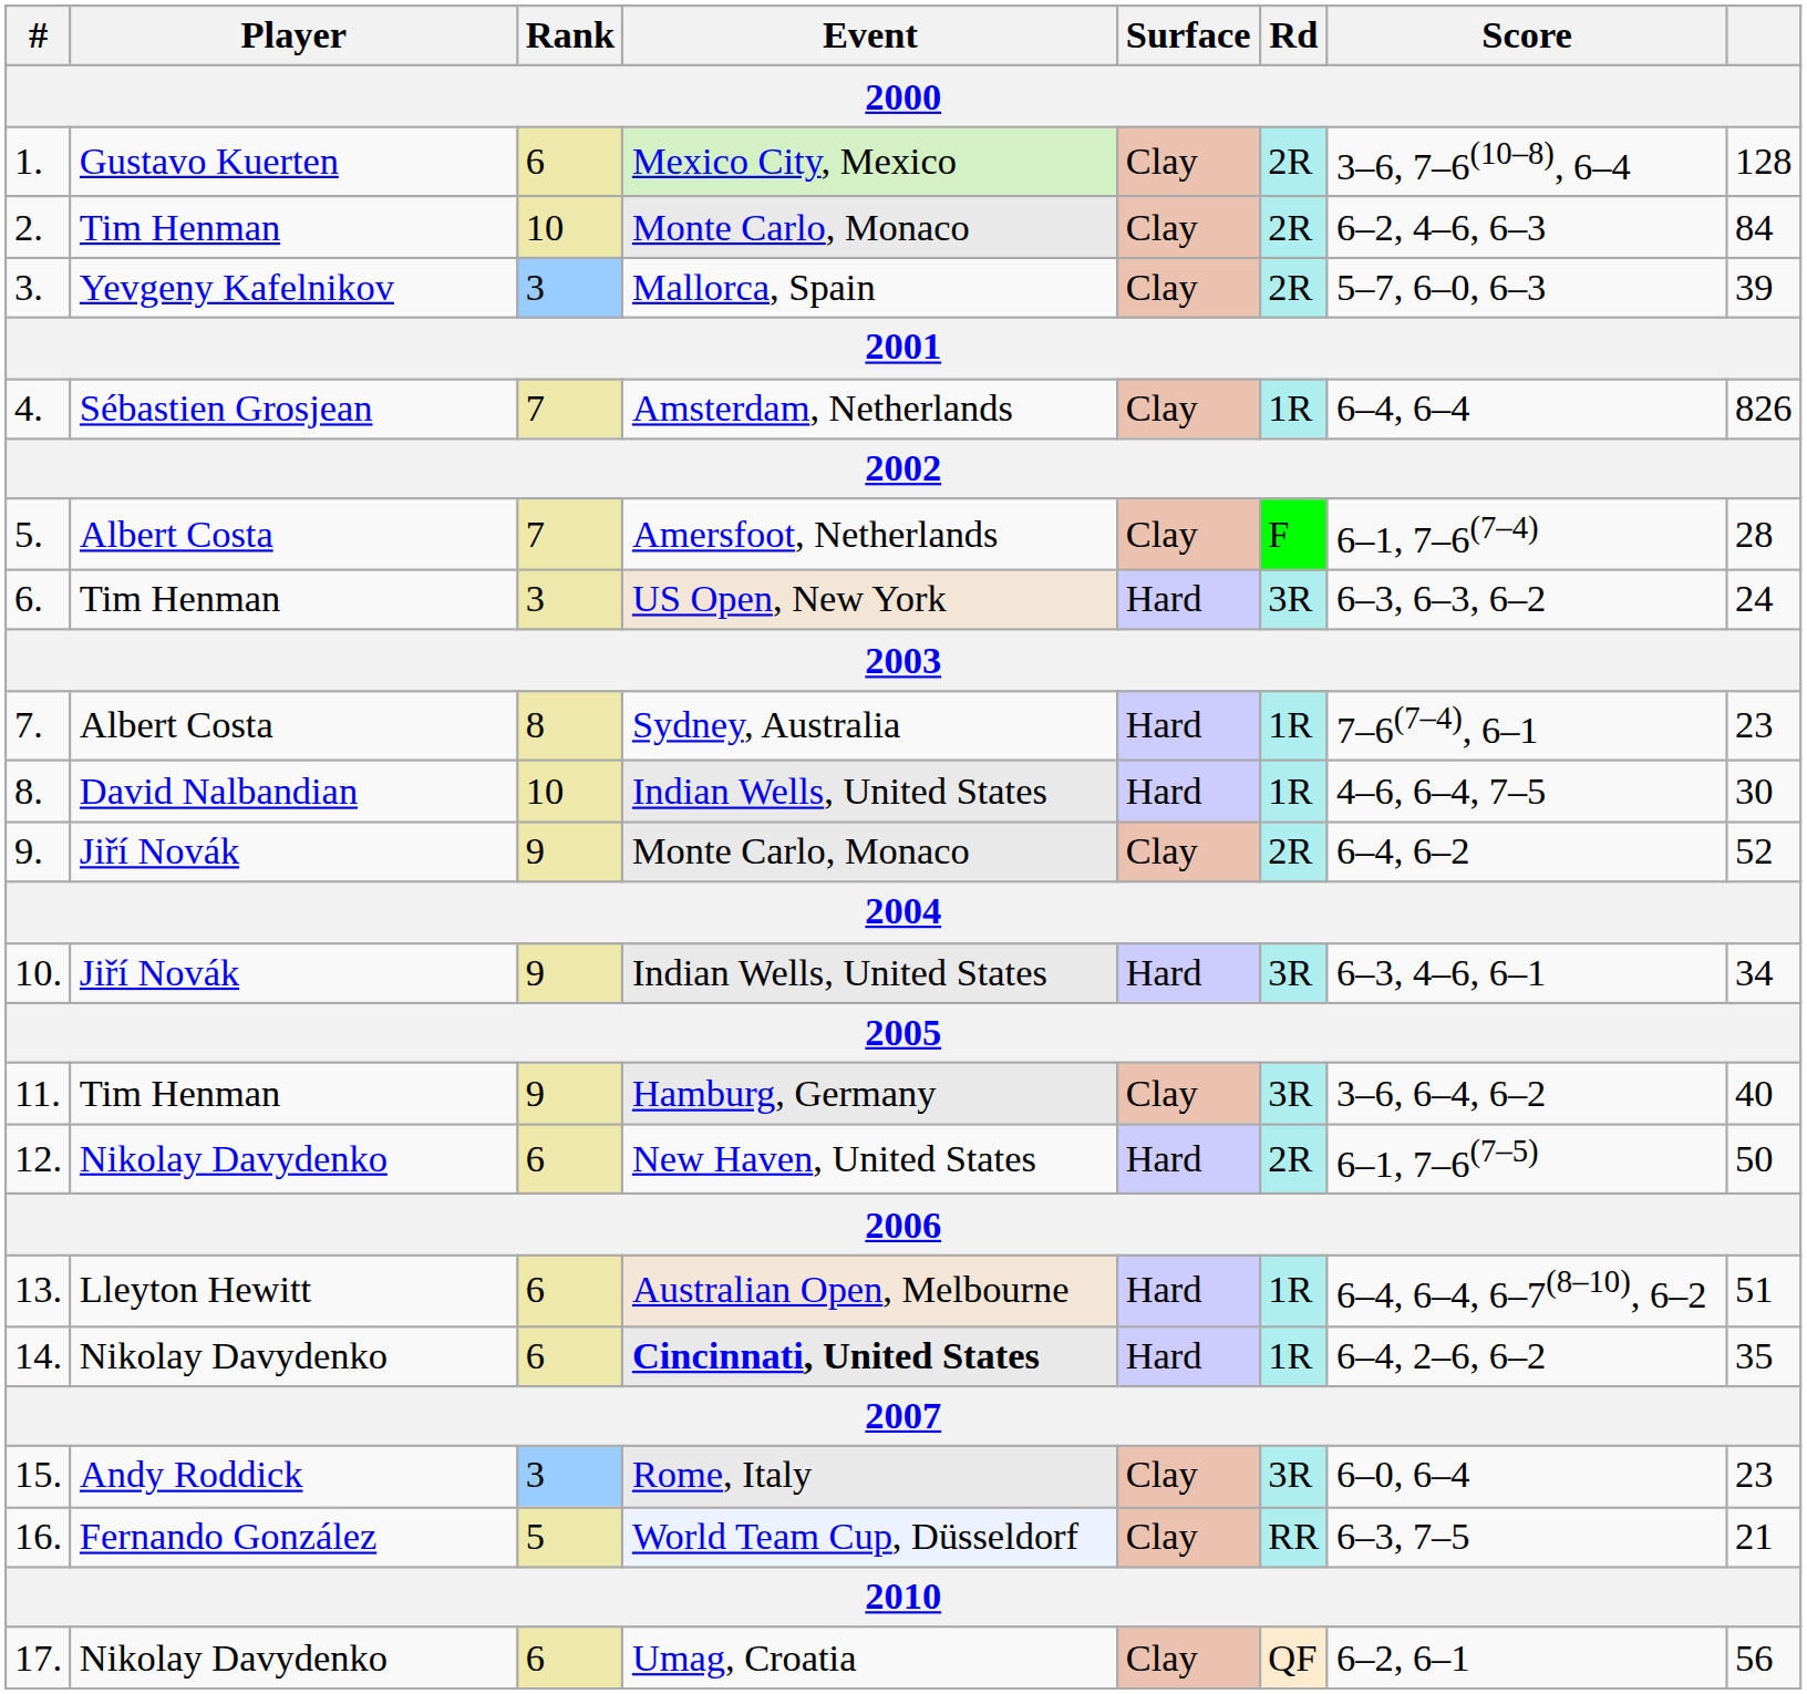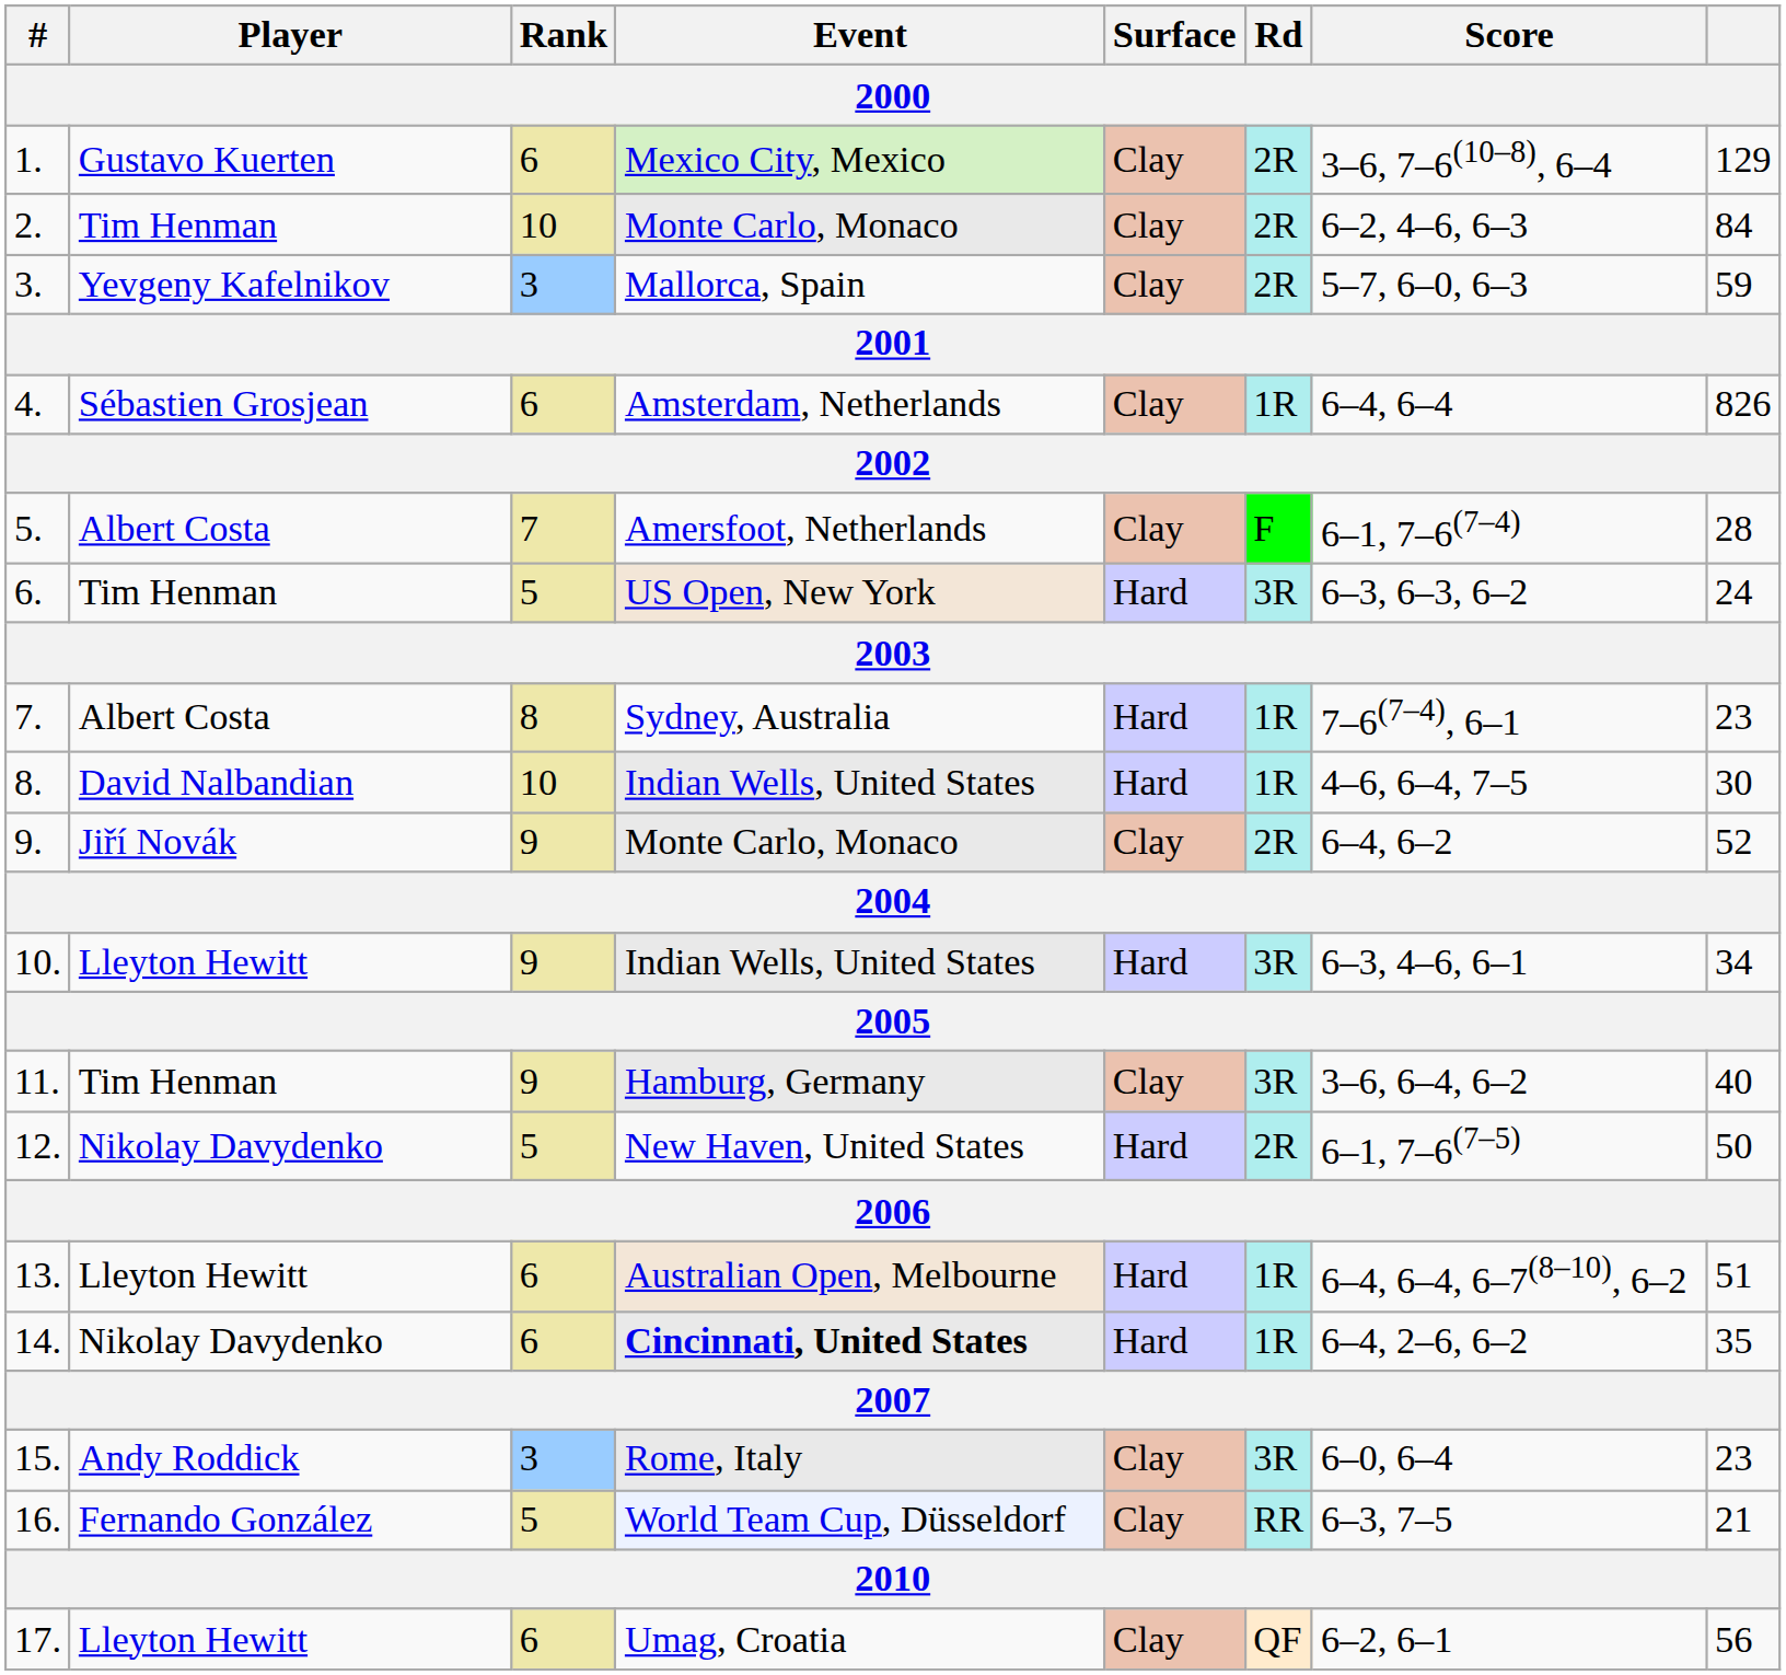 <table class="wikitable sortable">
 <tr>
 <th>#</th>
 <th width=180>Player</th>
 <th>Rank</th>
 <th width=200>Event</th>
 <th>Surface</th>
 <th>Rd</th>
 <th width=160>Score</th>
 <th></th>
 </tr>
 <tr>
 <th colspan=8><a href='#'>2000</a></th>
 </tr>
 <tr>
 <td>1.</td>
 <td> <a href='#'>Gustavo Kuerten</a></td>
 <td bgcolor=EEE8AA>6</td>
 <td bgcolor=d4f1c5><a href='#'>Mexico City</a>, Mexico</td>
 <td bgcolor=#ebc2af>Clay</td>
 <td bgcolor=afeeee>2R</td>
 <td>3–6, 7–6<sup>(10–8)</sup>, 6–4</td>
-<td>128</td>
+<td>129</td>
 </tr>
 <tr>
 <td>2.</td>
 <td> <a href='#'>Tim Henman</a></td>
 <td bgcolor=EEE8AA>10</td>
 <td bgcolor=e9e9e9><a href='#'>Monte Carlo</a>, Monaco</td>
 <td bgcolor=#ebc2af>Clay</td>
 <td bgcolor=afeeee>2R</td>
 <td>6–2, 4–6, 6–3</td>
 <td>84</td>
 </tr>
 <tr>
 <td>3.</td>
 <td> <a href='#'>Yevgeny Kafelnikov</a></td>
 <td bgcolor=99ccff>3</td>
 <td><a href='#'>Mallorca</a>, Spain</td>
 <td bgcolor=#ebc2af>Clay</td>
 <td bgcolor=afeeee>2R</td>
 <td>5–7, 6–0, 6–3</td>
-<td>39</td>
+<td>59</td>
 </tr>
 <tr>
 <th colspan=8><a href='#'>2001</a></th>
 </tr>
 <tr>
 <td>4.</td>
 <td> <a href='#'>Sébastien Grosjean</a></td>
-<td bgcolor=EEE8AA>7</td>
+<td bgcolor=EEE8AA>6</td>
 <td><a href='#'>Amsterdam</a>, Netherlands</td>
 <td bgcolor=#ebc2af>Clay</td>
 <td bgcolor=afeeee>1R</td>
 <td>6–4, 6–4</td>
 <td>826</td>
 </tr>
 <tr>
 <th colspan=8><a href='#'>2002</a></th>
 </tr>
 <tr>
 <td>5.</td>
 <td> <a href='#'>Albert Costa</a></td>
 <td bgcolor=EEE8AA>7</td>
 <td><a href='#'>Amersfoot</a>, Netherlands</td>
 <td bgcolor=#ebc2af>Clay</td>
 <td bgcolor=lime>F</td>
 <td>6–1, 7–6<sup>(7–4)</sup></td>
 <td>28</td>
 </tr>
 <tr>
 <td>6.</td>
 <td> Tim Henman</td>
-<td bgcolor=EEE8AA>3</td>
+<td bgcolor=EEE8AA>5</td>
 <td bgcolor=f3e6d7><a href='#'>US Open</a>, New York</td>
 <td bgcolor=CCCCFF>Hard</td>
 <td bgcolor=afeeee>3R</td>
 <td>6–3, 6–3, 6–2</td>
 <td>24</td>
 </tr>
 <tr>
 <th colspan=8><a href='#'>2003</a></th>
 </tr>
 <tr>
 <td>7.</td>
 <td> Albert Costa</td>
 <td bgcolor=EEE8AA>8</td>
 <td><a href='#'>Sydney</a>, Australia</td>
 <td bgcolor=CCCCFF>Hard</td>
 <td bgcolor=afeeee>1R</td>
 <td>7–6<sup>(7–4)</sup>, 6–1</td>
 <td>23</td>
 </tr>
 <tr>
 <td>8.</td>
 <td> <a href='#'>David Nalbandian</a></td>
 <td bgcolor=EEE8AA>10</td>
 <td bgcolor=e9e9e9><a href='#'>Indian Wells</a>, United States</td>
 <td bgcolor=CCCCFF>Hard</td>
 <td bgcolor=afeeee>1R</td>
 <td>4–6, 6–4, 7–5</td>
 <td>30</td>
 </tr>
 <tr>
 <td>9.</td>
 <td> <a href='#'>Jiří Novák</a></td>
 <td bgcolor=EEE8AA>9</td>
 <td bgcolor=e9e9e9>Monte Carlo, Monaco</td>
 <td bgcolor=#ebc2af>Clay</td>
 <td bgcolor=afeeee>2R</td>
 <td>6–4, 6–2</td>
 <td>52</td>
 </tr>
 <tr>
 <th colspan=8><a href='#'>2004</a></th>
 </tr>
 <tr>
 <td>10.</td>
-<td> <a href='#'>Jiří Novák</a></td>
+<td> <a href='#'>Lleyton Hewitt</a></td>
 <td bgcolor=EEE8AA>9</td>
 <td bgcolor=e9e9e9>Indian Wells, United States</td>
 <td bgcolor=CCCCFF>Hard</td>
 <td bgcolor=afeeee>3R</td>
 <td>6–3, 4–6, 6–1</td>
 <td>34</td>
 </tr>
 <tr>
 <th colspan=8><a href='#'>2005</a></th>
 </tr>
 <tr>
 <td>11.</td>
 <td> Tim Henman</td>
 <td bgcolor=EEE8AA>9</td>
 <td bgcolor=e9e9e9><a href='#'>Hamburg</a>, Germany</td>
 <td bgcolor=#ebc2af>Clay</td>
 <td bgcolor=afeeee>3R</td>
 <td>3–6, 6–4, 6–2</td>
 <td>40</td>
 </tr>
 <tr>
 <td>12.</td>
 <td> <a href='#'>Nikolay Davydenko</a></td>
-<td bgcolor=EEE8AA>6</td>
+<td bgcolor=EEE8AA>5</td>
 <td><a href='#'>New Haven</a>, United States</td>
 <td bgcolor=CCCCFF>Hard</td>
 <td bgcolor=afeeee>2R</td>
 <td>6–1, 7–6<sup>(7–5)</sup></td>
 <td>50</td>
 </tr>
 <tr>
 <th colspan=8><a href='#'>2006</a></th>
 </tr>
 <tr>
 <td>13.</td>
 <td> Lleyton Hewitt</td>
 <td bgcolor=EEE8AA>6</td>
 <td bgcolor=f3e6d7><a href='#'>Australian Open</a>, Melbourne</td>
 <td bgcolor=CCCCFF>Hard</td>
 <td bgcolor=afeeee>1R</td>
 <td>6–4, 6–4, 6–7<sup>(8–10)</sup>, 6–2</td>
 <td>51</td>
 </tr>
 <tr>
 <td>14.</td>
 <td> Nikolay Davydenko</td>
 <td bgcolor=EEE8AA>6</td>
 <td bgcolor=e9e9e9><strong><a href='#'>Cincinnati</a>, United States</strong></td>
 <td bgcolor=CCCCFF>Hard</td>
 <td bgcolor=afeeee>1R</td>
 <td>6–4, 2–6, 6–2</td>
 <td>35</td>
 </tr>
 <tr>
 <th colspan=8><a href='#'>2007</a></th>
 </tr>
 <tr>
 <td>15.</td>
 <td> <a href='#'>Andy Roddick</a></td>
 <td bgcolor=99ccff>3</td>
 <td bgcolor=e9e9e9><a href='#'>Rome</a>, Italy</td>
 <td bgcolor=#ebc2af>Clay</td>
 <td bgcolor=afeeee>3R</td>
 <td>6–0, 6–4</td>
 <td>23</td>
 </tr>
 <tr>
 <td>16.</td>
 <td> <a href='#'>Fernando González</a></td>
 <td bgcolor=EEE8AA>5</td>
 <td bgcolor=ECF2FF><a href='#'>World Team Cup</a>, Düsseldorf</td>
 <td bgcolor=#ebc2af>Clay</td>
 <td bgcolor=afeeee>RR</td>
 <td>6–3, 7–5</td>
 <td>21</td>
 </tr>
 <tr>
 <th colspan=8><a href='#'>2010</a></th>
 </tr>
 <tr>
 <td>17.</td>
-<td> Nikolay Davydenko</td>
+<td> <a href='#'>Lleyton Hewitt</a></td>
 <td bgcolor=EEE8AA>6</td>
 <td><a href='#'>Umag</a>, Croatia</td>
 <td bgcolor=#ebc2af>Clay</td>
 <td bgcolor=ffebcd>QF</td>
 <td>6–2, 6–1</td>
 <td>56</td>
 </tr>
 </table>
